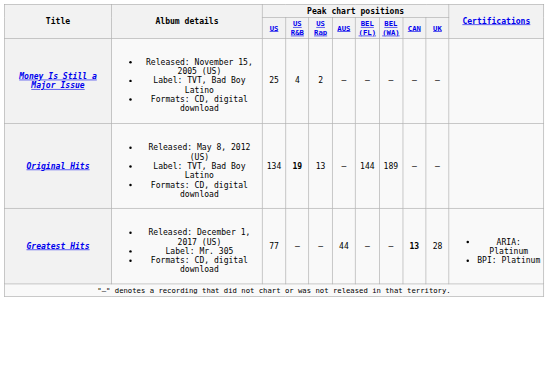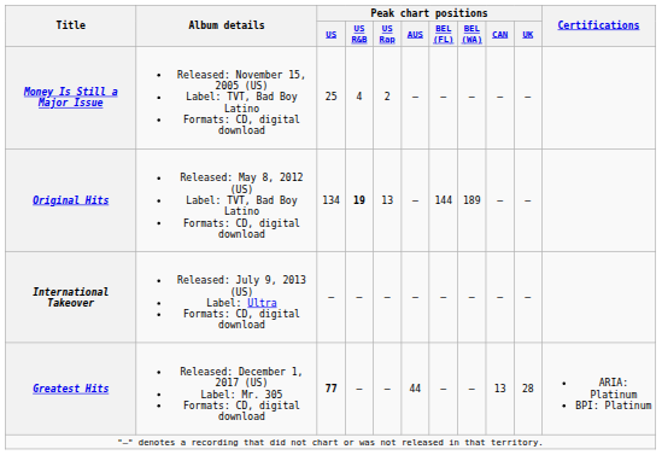 <table class="wikitable plainrowheaders" style="text-align:center;">
 <tr>
 <th scope="col" rowspan="2" style="width:13.5em;">Title</th>
 <th scope="col" rowspan="2" style="width:19em;">Album details</th>
 <th scope="col" colspan="8">Peak chart positions</th>
 <th scope="col" rowspan="2" style="width:11.5em;"><a href='#'>Certifications</a></th>
 </tr>
 <tr>
 <th scope="col" style="width:2.8em;font-size:90%;"><a href='#'>US</a> <br></th>
 <th scope="col" style="width:2.8em;font-size:90%;"><a href='#'>US <br>R&B</a> <br></th>
 <th scope="col" style="width:2.8em;font-size:90%;"><a href='#'>US <br>Rap</a> <br></th>
 <th scope="col" style="width:2.8em;font-size:90%;"><a href='#'>AUS</a><br></th>
 <th scope="col" style="width:2.8em;font-size:90%;"><a href='#'>BEL <br>(FL)</a> <br></th>
 <th scope="col" style="width:2.8em;font-size:90%;"><a href='#'>BEL <br>(WA)</a> <br></th>
 <th scope="col" style="width:2.8em;font-size:90%;"><a href='#'>CAN</a><br></th>
 <th scope="col" style="width:2.8em;font-size:90%;"><a href='#'>UK</a><br></th>
 </tr>
 <tr>
 <th scope="row"><em><a href='#'>Money Is Still a Major Issue</a></em></th>
 <td><br><ul><li>Released: November 15, 2005 <span>(US)</span></li><li>Label: TVT, Bad Boy Latino</li><li>Formats: CD, digital download</li></ul></td>
 <td>25</td>
 <td>4</td>
 <td>2</td>
 <td>—</td>
 <td>—</td>
 <td>—</td>
 <td>—</td>
 <td>—</td>
 <td></td>
 </tr>
 <tr>
 <th scope="row"><em><a href='#'>Original Hits</a></em></th>
 <td><br><ul><li>Released: May 8, 2012 <span>(US)</span></li><li>Label: TVT, Bad Boy Latino</li><li>Formats: CD, digital download</li></ul></td>
 <td>134</td>
 <td><strong>19</strong></td>
 <td>13</td>
 <td>—</td>
 <td>144</td>
 <td>189</td>
 <td>—</td>
 <td>—</td>
 <td></td>
 </tr>
 <tr>
+<th scope="row"><em>International Takeover</em></th>
+<td><br><ul><li>Released: July 9, 2013 <span>(US)</span></li><li>Label: <a href='#'>Ultra</a></li><li>Formats: CD, digital download</li></ul></td>
+<td>—</td>
+<td>—</td>
+<td>—</td>
+<td>—</td>
+<td>—</td>
+<td>—</td>
+<td>—</td>
+<td>—</td>
+<td></td>
+</tr>
+<tr>
 <th scope="row"><em><a href='#'>Greatest Hits</a></em></th>
 <td><br><ul><li>Released: December 1, 2017 <span>(US)</span></li><li>Label: Mr. 305</li><li>Formats: CD, digital download</li></ul></td>
-<td>77</td>
+<td><strong>77</strong></td>
 <td>—</td>
 <td>—</td>
 <td>44</td>
 <td>—</td>
 <td>—</td>
-<td><strong>13</strong></td>
+<td>13</td>
 <td>28</td>
 <td><br><ul><li>ARIA: Platinum</li><li>BPI: Platinum</li></ul></td>
 </tr>
 <tr>
 <td colspan="11" style="font-size:90%">"—" denotes a recording that did not chart or was not released in that territory.</td>
 </tr>
 </table>
